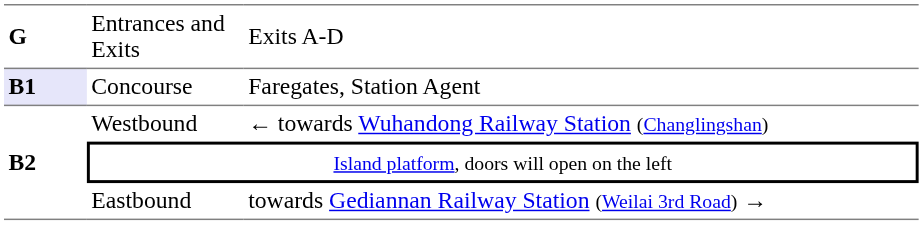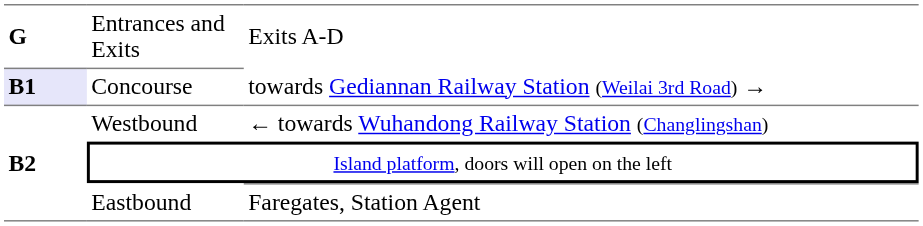 <table table border=0 cellspacing=0 cellpadding=3>
 <tr>
 <td style="border-top:solid 1px gray;border-bottom:solid 0px gray;" width=50><strong>G</strong></td>
 <td style="border-top:solid 1px gray;border-bottom:solid 0px gray;" width=100>Entrances and Exits</td>
 <td style="border-top:solid 1px gray;border-bottom:solid 0px gray;" width=450>Exits A-D</td>
 </tr>
 <tr>
 <td style="background: lavender; border-top:solid 1px gray;border-bottom:solid 1px gray;" width=50><strong>B1</strong></td>
 <td style="border-top:solid 1px gray;border-bottom:solid 1px gray;" width=100>Concourse</td>
-<td style="border-top:solid 1px gray;border-bottom:solid 1px gray;" width=450>Faregates, Station Agent</td>
+<td style="border-bottom:solid 1px gray;"> towards <a href='#'>Gediannan Railway Station</a> <small>(<a href='#'>Weilai 3rd Road</a>)</small> →</td>
 </tr>
 <tr>
 <td style="border-bottom:solid 1px gray;" rowspan=3><strong>B2</strong></td>
 <td>Westbound</td>
 <td>←  towards <a href='#'>Wuhandong Railway Station</a> <small>(<a href='#'>Changlingshan</a>)</small></td>
 </tr>
 <tr>
 <td style="border-right:solid 2px black;border-left:solid 2px black;border-top:solid 2px black;border-bottom:solid 2px black;text-align:center;" colspan=2><small><a href='#'>Island platform</a>, doors will open on the left</small></td>
 </tr>
 <tr>
 <td style="border-bottom:solid 1px gray;">Eastbound</td>
-<td style="border-bottom:solid 1px gray;"> towards <a href='#'>Gediannan Railway Station</a> <small>(<a href='#'>Weilai 3rd Road</a>)</small> →</td>
+<td style="border-top:solid 1px gray;border-bottom:solid 1px gray;" width=450>Faregates, Station Agent</td>
 </tr>
 </table>
